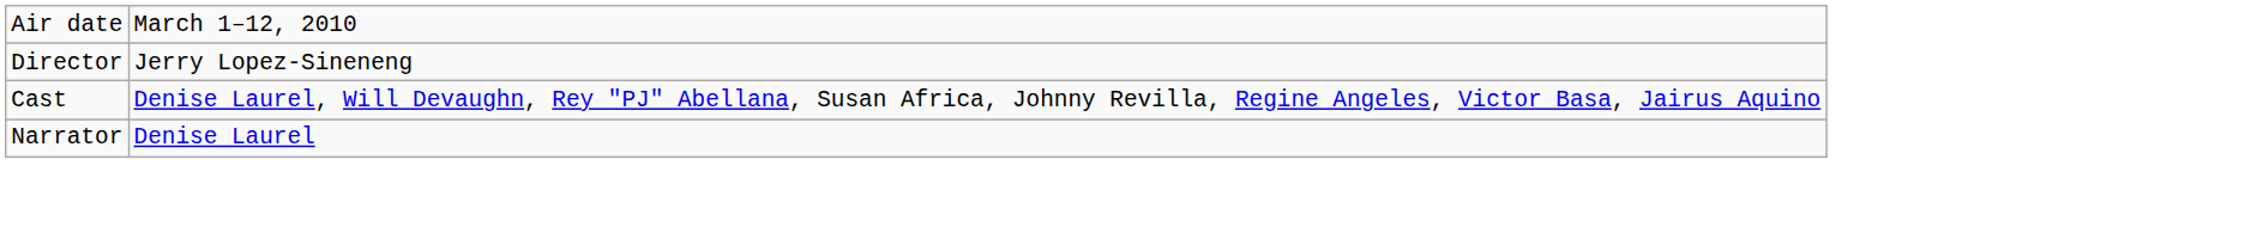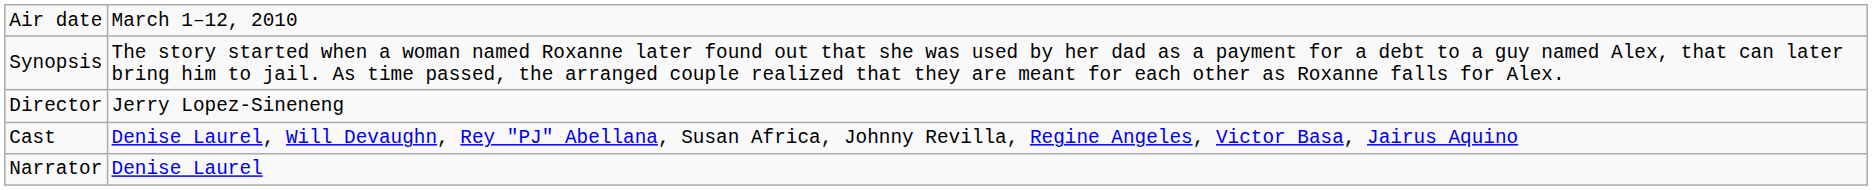 <table class="wikitable">
 <tr>
 <td>Air date</td>
 <td>March 1–12, 2010</td>
+</tr>
+<tr>
+<td>Synopsis</td>
+<td>The story started when a woman named Roxanne later found out that she was used by her dad as a payment for a debt to a guy named Alex, that can later bring him to jail. As time passed, the arranged couple realized that they are meant for each other as Roxanne falls for Alex.</td>
 </tr>
 <tr>
 <td>Director</td>
 <td>Jerry Lopez-Sineneng</td>
 </tr>
 <tr>
 <td>Cast</td>
 <td><a href='#'>Denise Laurel</a>, <a href='#'>Will Devaughn</a>, <a href='#'>Rey "PJ" Abellana</a>, Susan Africa, Johnny Revilla, <a href='#'>Regine Angeles</a>, <a href='#'>Victor Basa</a>, <a href='#'>Jairus Aquino</a></td>
 </tr>
 <tr>
 <td>Narrator</td>
 <td><a href='#'>Denise Laurel</a></td>
 </tr>
 </table>
